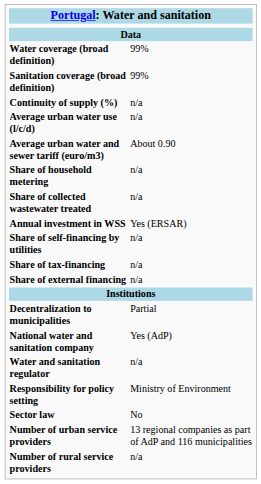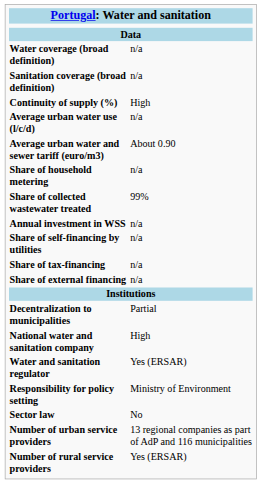 <table style="width: 25em; font-size: 90%; text-align: left;" class="infobox">
 <tr>
 <th style="text-align:center; background:lightblue;" colspan="2"><big><a href='#'>Portugal</a>: Water and sanitation</big></th>
 </tr>
 <tr>
 <td colspan="2" style="text-align:center"></td>
 </tr>
 <tr>
 <th style="text-align:center; background:lightblue;" colspan="3">Data</th>
 </tr>
 <tr>
 <th style="text-align:left; vertical-align:top;">Water coverage (broad definition)</th>
-<td valign="top">99%</td>
+<td valign="top">n/a</td>
 </tr>
 <tr>
 <th style="text-align:left; vertical-align:top;">Sanitation coverage (broad definition)</th>
-<td valign="top">99%</td>
+<td valign="top">n/a</td>
 </tr>
 <tr>
 <th style="text-align:left; vertical-align:top;">Continuity of supply (%)</th>
-<td valign="top">n/a</td>
+<td valign="top">High</td>
 </tr>
 <tr>
 <th style="text-align:left; vertical-align:top;">Average urban water use (l/c/d)</th>
 <td valign="top">n/a</td>
 </tr>
 <tr>
 <th style="text-align:left; vertical-align:top;">Average urban water and sewer tariff (euro/m3)</th>
 <td valign="top">About 0.90</td>
 </tr>
 <tr>
 <th style="text-align:left; vertical-align:top;">Share of household metering</th>
 <td valign="top">n/a</td>
 </tr>
 <tr>
 <th style="text-align:left; vertical-align:top;">Share of collected wastewater treated</th>
-<td valign="top">n/a</td>
+<td valign="top">99%</td>
 </tr>
 <tr>
 <th style="text-align:left; vertical-align:top;">Annual investment in WSS</th>
-<td valign="top">Yes (ERSAR)</td>
+<td valign="top">n/a</td>
 </tr>
 <tr>
 <th style="text-align:left; vertical-align:top;">Share of self-financing by utilities</th>
 <td valign="top">n/a</td>
 </tr>
 <tr>
 <th style="text-align:left; vertical-align:top;">Share of tax-financing</th>
 <td valign="top">n/a</td>
 </tr>
 <tr>
 <th style="text-align:left; vertical-align:top;">Share of external financing</th>
 <td valign="top">n/a</td>
 </tr>
 <tr>
 <th style="text-align:center; background:lightblue;" colspan="3">Institutions</th>
 </tr>
 <tr>
 <th style="text-align:left; vertical-align:top;">Decentralization to municipalities</th>
 <td valign="top">Partial</td>
 </tr>
 <tr>
 <th style="text-align:left; vertical-align:top;">National water and sanitation company</th>
-<td valign="top">Yes (AdP)</td>
+<td valign="top">High</td>
 </tr>
 <tr>
 <th style="text-align:left; vertical-align:top;">Water and sanitation regulator</th>
-<td valign="top">n/a</td>
+<td valign="top">Yes (ERSAR)</td>
 </tr>
 <tr>
 <th style="text-align:left; vertical-align:top;">Responsibility for policy setting</th>
 <td valign="top">Ministry of Environment</td>
 </tr>
 <tr>
 <th style="text-align:left; vertical-align:top;">Sector law</th>
 <td valign="top">No</td>
 </tr>
 <tr>
 <th style="text-align:left; vertical-align:top;">Number of urban service providers</th>
 <td valign="top">13 regional companies as part of AdP and 116 municipalities</td>
 </tr>
 <tr>
 <th style="text-align:left; vertical-align:top;">Number of rural service providers</th>
-<td valign="top">n/a</td>
+<td valign="top">Yes (ERSAR)</td>
 </tr>
 </table>
